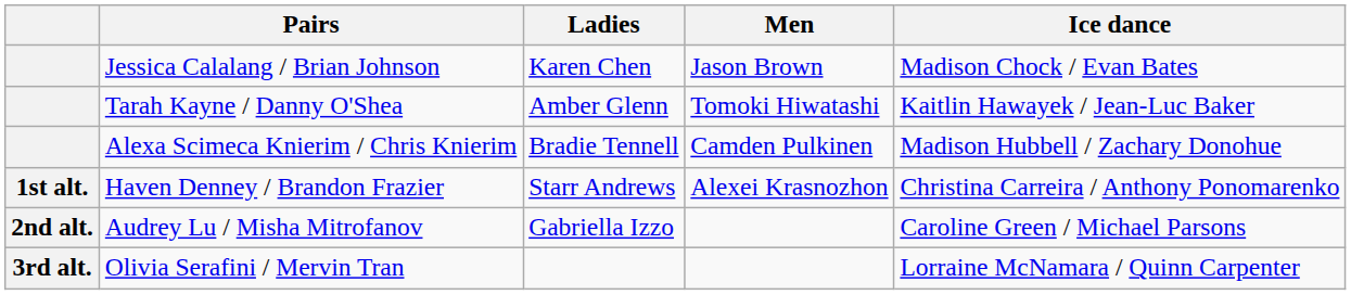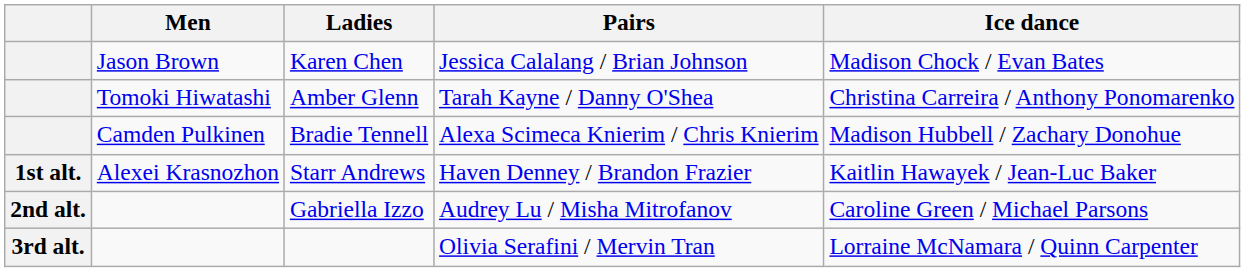 <table class="wikitable">
 <tr>
 <th></th>
+<th>Men</th>
+<th>Ladies</th>
 <th>Pairs</th>
-<th>Ladies</th>
-<th>Men</th>
 <th>Ice dance</th>
 </tr>
 <tr>
 <th></th>
+<td><a href='#'>Jason Brown</a></td>
+<td><a href='#'>Karen Chen</a></td>
 <td><a href='#'>Jessica Calalang</a> / <a href='#'>Brian Johnson</a></td>
-<td><a href='#'>Karen Chen</a></td>
-<td><a href='#'>Jason Brown</a></td>
 <td><a href='#'>Madison Chock</a> / <a href='#'>Evan Bates</a></td>
 </tr>
 <tr>
 <th></th>
+<td><a href='#'>Tomoki Hiwatashi</a></td>
+<td><a href='#'>Amber Glenn</a></td>
 <td><a href='#'>Tarah Kayne</a> / <a href='#'>Danny O'Shea</a></td>
-<td><a href='#'>Amber Glenn</a></td>
-<td><a href='#'>Tomoki Hiwatashi</a></td>
-<td><a href='#'>Kaitlin Hawayek</a> / <a href='#'>Jean-Luc Baker</a></td>
+<td><a href='#'>Christina Carreira</a> / <a href='#'>Anthony Ponomarenko</a></td>
 </tr>
 <tr>
 <th></th>
+<td><a href='#'>Camden Pulkinen</a></td>
+<td><a href='#'>Bradie Tennell</a></td>
 <td><a href='#'>Alexa Scimeca Knierim</a> / <a href='#'>Chris Knierim</a></td>
-<td><a href='#'>Bradie Tennell</a></td>
-<td><a href='#'>Camden Pulkinen</a></td>
 <td><a href='#'>Madison Hubbell</a> / <a href='#'>Zachary Donohue</a></td>
 </tr>
 <tr>
 <th>1st alt.</th>
+<td><a href='#'>Alexei Krasnozhon</a></td>
+<td><a href='#'>Starr Andrews</a></td>
 <td><a href='#'>Haven Denney</a> / <a href='#'>Brandon Frazier</a></td>
-<td><a href='#'>Starr Andrews</a></td>
-<td><a href='#'>Alexei Krasnozhon</a></td>
-<td><a href='#'>Christina Carreira</a> / <a href='#'>Anthony Ponomarenko</a></td>
+<td><a href='#'>Kaitlin Hawayek</a> / <a href='#'>Jean-Luc Baker</a></td>
 </tr>
 <tr>
 <th>2nd alt.</th>
+<td></td>
+<td><a href='#'>Gabriella Izzo</a></td>
 <td><a href='#'>Audrey Lu</a> / <a href='#'>Misha Mitrofanov</a></td>
-<td><a href='#'>Gabriella Izzo</a></td>
-<td></td>
 <td><a href='#'>Caroline Green</a> / <a href='#'>Michael Parsons</a></td>
 </tr>
 <tr>
 <th>3rd alt.</th>
-<td><a href='#'>Olivia Serafini</a> / <a href='#'>Mervin Tran</a></td>
 <td></td>
 <td></td>
+<td><a href='#'>Olivia Serafini</a> / <a href='#'>Mervin Tran</a></td>
 <td><a href='#'>Lorraine McNamara</a> / <a href='#'>Quinn Carpenter</a></td>
 </tr>
 </table>
